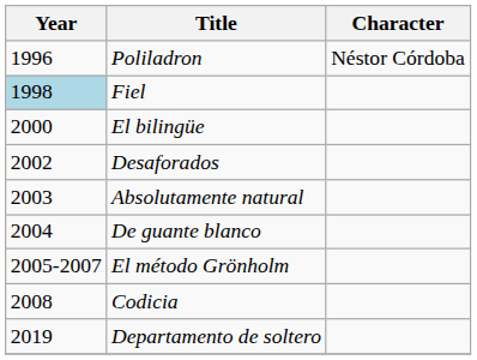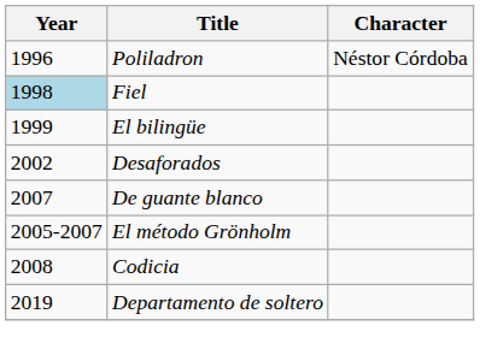 <table class="wikitable" style="font-size: 90%;">
 <tr>
 <th>Year</th>
 <th>Title</th>
 <th>Character</th>
 </tr>
 <tr>
 <td>1996</td>
 <td><em>Poliladron</em></td>
 <td>Néstor Córdoba</td>
 </tr>
 <tr>
 <td style="background: lightblue;">1998</td>
 <td><em>Fiel</em></td>
 <td></td>
 </tr>
 <tr>
-<td>2000</td>
+<td>1999</td>
 <td><em>El bilingüe</em></td>
 <td></td>
 </tr>
 <tr>
 <td>2002</td>
 <td><em>Desaforados</em></td>
 <td></td>
 </tr>
 <tr>
-<td>2003</td>
-<td><em>Absolutamente natural</em></td>
-<td></td>
-</tr>
-<tr>
-<td>2004</td>
+<td>2007</td>
 <td><em>De guante blanco</em></td>
 <td></td>
 </tr>
 <tr>
 <td>2005-2007</td>
 <td><em>El método Grönholm</em></td>
 <td></td>
 </tr>
 <tr>
 <td>2008</td>
 <td><em>Codicia</em></td>
 <td></td>
 </tr>
 <tr>
 <td>2019</td>
 <td><em>Departamento de soltero</em></td>
 <td></td>
 </tr>
 <tr>
 </tr>
 </table>
